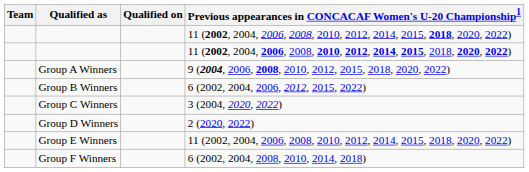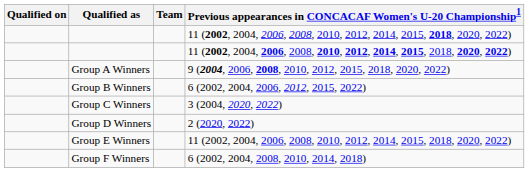 <table class="wikitable sortable">
 <tr>
+<th>Qualified on</th>
+<th>Qualified as</th>
 <th>Team</th>
-<th>Qualified as</th>
-<th>Qualified on</th>
 <th data-sort-type="number">Previous appearances in <a href='#'>CONCACAF Women's U-20 Championship</a><sup><a href='#'>1</a></sup></th>
 </tr>
 <tr>
 <td></td>
 <td></td>
 <td></td>
 <td>11 (<strong>2002</strong>, 2004, <em><a href='#'>2006</a></em>, <em><a href='#'>2008</a></em>, <a href='#'>2010</a>, <a href='#'>2012</a>, <a href='#'>2014</a>, <a href='#'>2015</a>, <strong><a href='#'>2018</a></strong>, <a href='#'>2020</a>, <a href='#'>2022</a>)</td>
 </tr>
 <tr>
 <td></td>
 <td></td>
 <td></td>
 <td>11 (<strong>2002</strong>, 2004, <strong><a href='#'>2006</a></strong>, <a href='#'>2008</a>, <strong><a href='#'>2010</a></strong>, <strong><a href='#'>2012</a></strong>, <strong><a href='#'>2014</a></strong>, <strong><a href='#'>2015</a></strong>, <a href='#'>2018</a>, <strong><a href='#'>2020</a></strong>, <strong><a href='#'>2022</a></strong>)</td>
 </tr>
 <tr>
 <td></td>
 <td>Group A Winners</td>
 <td></td>
 <td>9 (<strong><em>2004</em></strong>, <a href='#'>2006</a>, <strong><a href='#'>2008</a></strong>, <a href='#'>2010</a>, <a href='#'>2012</a>, <a href='#'>2015</a>, <a href='#'>2018</a>, <a href='#'>2020</a>, <a href='#'>2022</a>)</td>
 </tr>
 <tr>
 <td></td>
 <td>Group B Winners</td>
 <td></td>
 <td>6 (2002, 2004, <a href='#'>2006</a>, <em><a href='#'>2012</a></em>, <a href='#'>2015</a>, <a href='#'>2022</a>)</td>
 </tr>
 <tr>
 <td></td>
 <td>Group C Winners</td>
 <td></td>
 <td>3 (2004, <em><a href='#'>2020</a></em>, <em><a href='#'>2022</a></em>)</td>
 </tr>
 <tr>
 <td></td>
 <td>Group D Winners</td>
 <td></td>
 <td>2 (<a href='#'>2020</a>, <a href='#'>2022</a>)</td>
 </tr>
 <tr>
 <td></td>
 <td>Group E Winners</td>
 <td></td>
 <td>11 (2002, 2004, <a href='#'>2006</a>, <a href='#'>2008</a>, <a href='#'>2010</a>, <a href='#'>2012</a>, <a href='#'>2014</a>, <a href='#'>2015</a>, <a href='#'>2018</a>, <a href='#'>2020</a>, <a href='#'>2022</a>)</td>
 </tr>
 <tr>
 <td></td>
 <td>Group F Winners</td>
 <td></td>
 <td>6 (2002, 2004, <a href='#'>2008</a>, <a href='#'>2010</a>, <a href='#'>2014</a>, <a href='#'>2018</a>)</td>
 </tr>
 </table>
